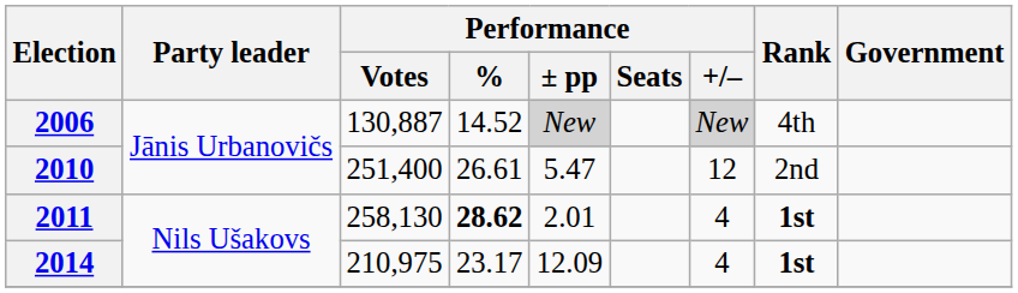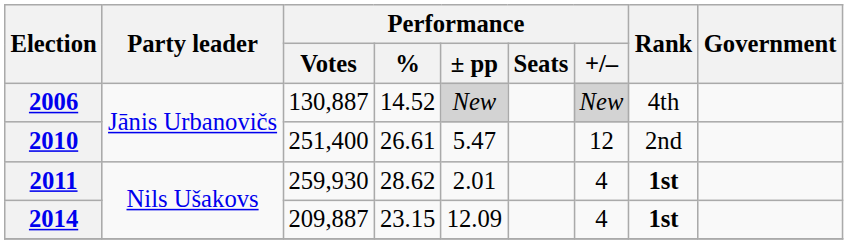 <table class=wikitable style=text-align:center>
 <tr>
 <th rowspan="2"><strong>Election</strong></th>
 <th rowspan="2">Party leader</th>
 <th colspan="5" scope="col">Performance</th>
 <th rowspan="2">Rank</th>
 <th rowspan="2">Government</th>
 </tr>
 <tr>
 <th><strong>Votes</strong></th>
 <th><strong>%</strong></th>
 <th><strong>± pp</strong></th>
 <th><strong>Seats</strong></th>
 <th><strong>+/–</strong></th>
 </tr>
 <tr>
 <th><a href='#'>2006</a></th>
 <td rowspan=2><a href='#'>Jānis Urbanovičs</a></td>
 <td>130,887</td>
 <td>14.52</td>
 <td bgcolor="lightgrey"><em>New</em></td>
 <td></td>
 <td bgcolor="lightgrey"><em>New</em></td>
 <td>4th</td>
 <td></td>
 </tr>
 <tr>
 <th><a href='#'>2010</a></th>
 <td>251,400</td>
 <td>26.61</td>
 <td> 5.47</td>
 <td></td>
 <td> 12</td>
 <td> 2nd</td>
 <td></td>
 </tr>
 <tr>
 <th><a href='#'>2011</a></th>
 <td rowspan=2><a href='#'>Nils Ušakovs</a></td>
-<td>258,130</td>
-<td><strong>28.62</strong></td>
+<td>259,930</td>
+<td>28.62</td>
 <td> 2.01</td>
 <td></td>
 <td> 4</td>
 <td> <strong>1st</strong></td>
 <td></td>
 </tr>
 <tr>
 <th><a href='#'>2014</a></th>
-<td>210,975</td>
-<td>23.17</td>
+<td>209,887</td>
+<td>23.15</td>
 <td> 12.09</td>
 <td></td>
 <td> 4</td>
 <td> <strong>1st</strong></td>
 <td></td>
 </tr>
 <tr>
 </tr>
 </table>
